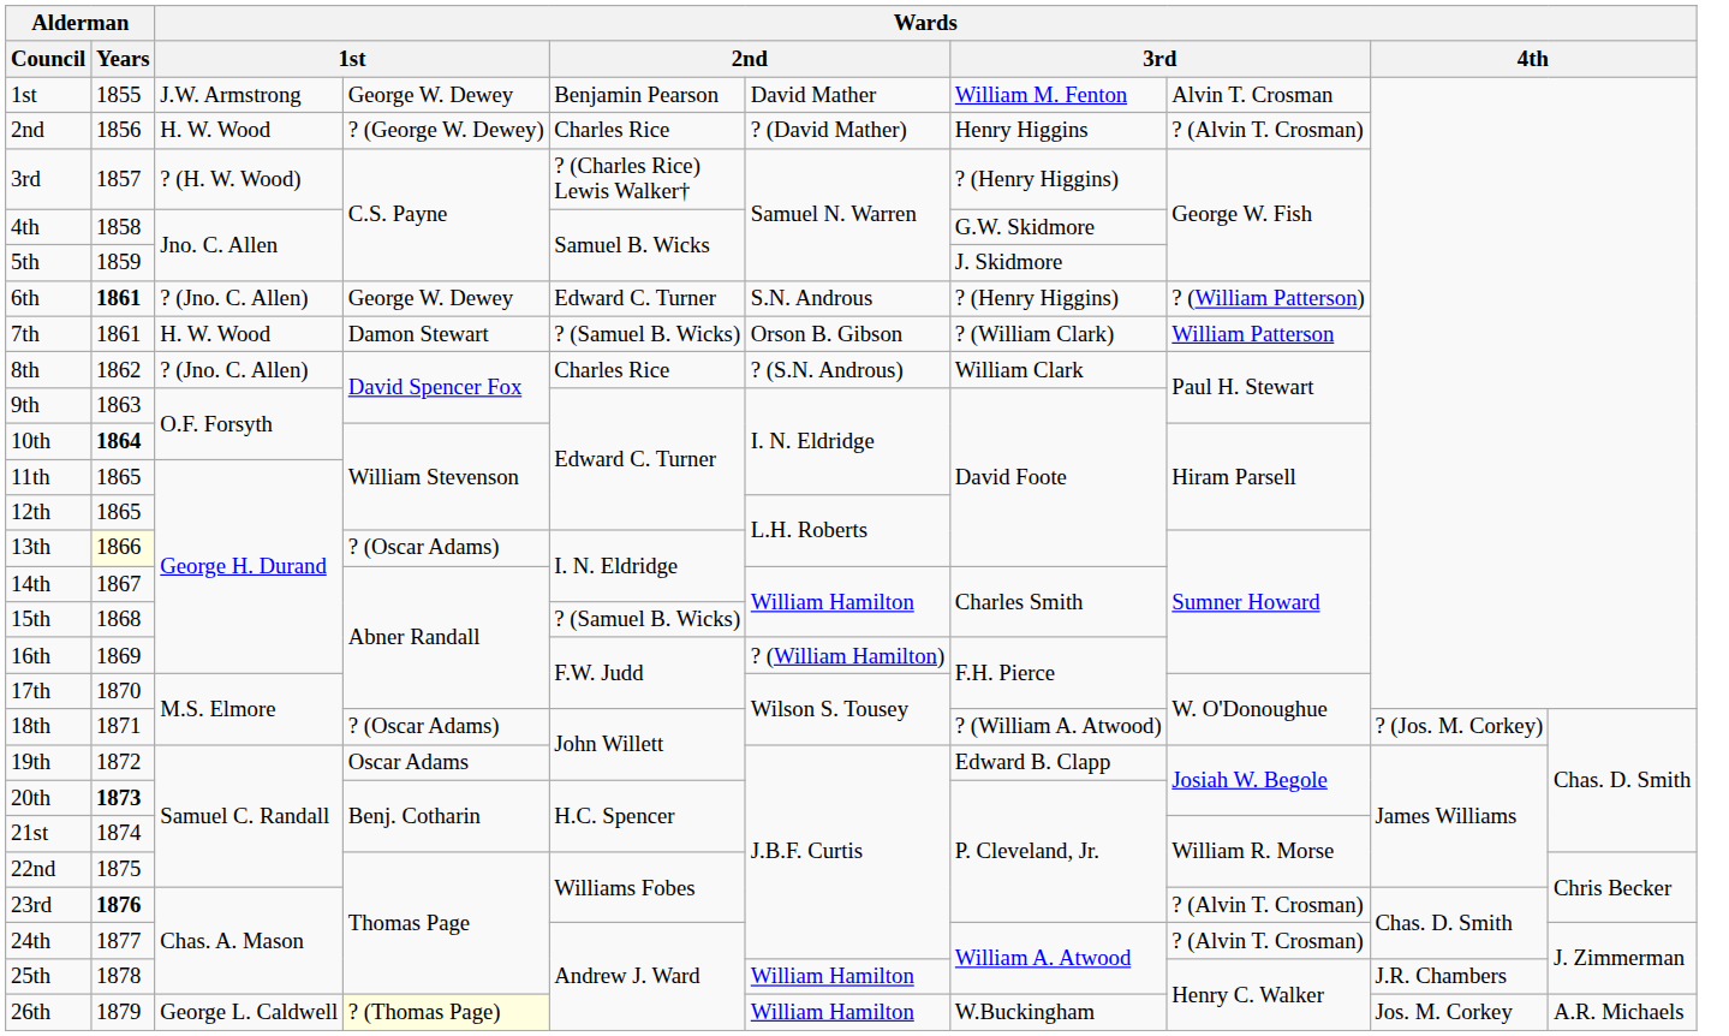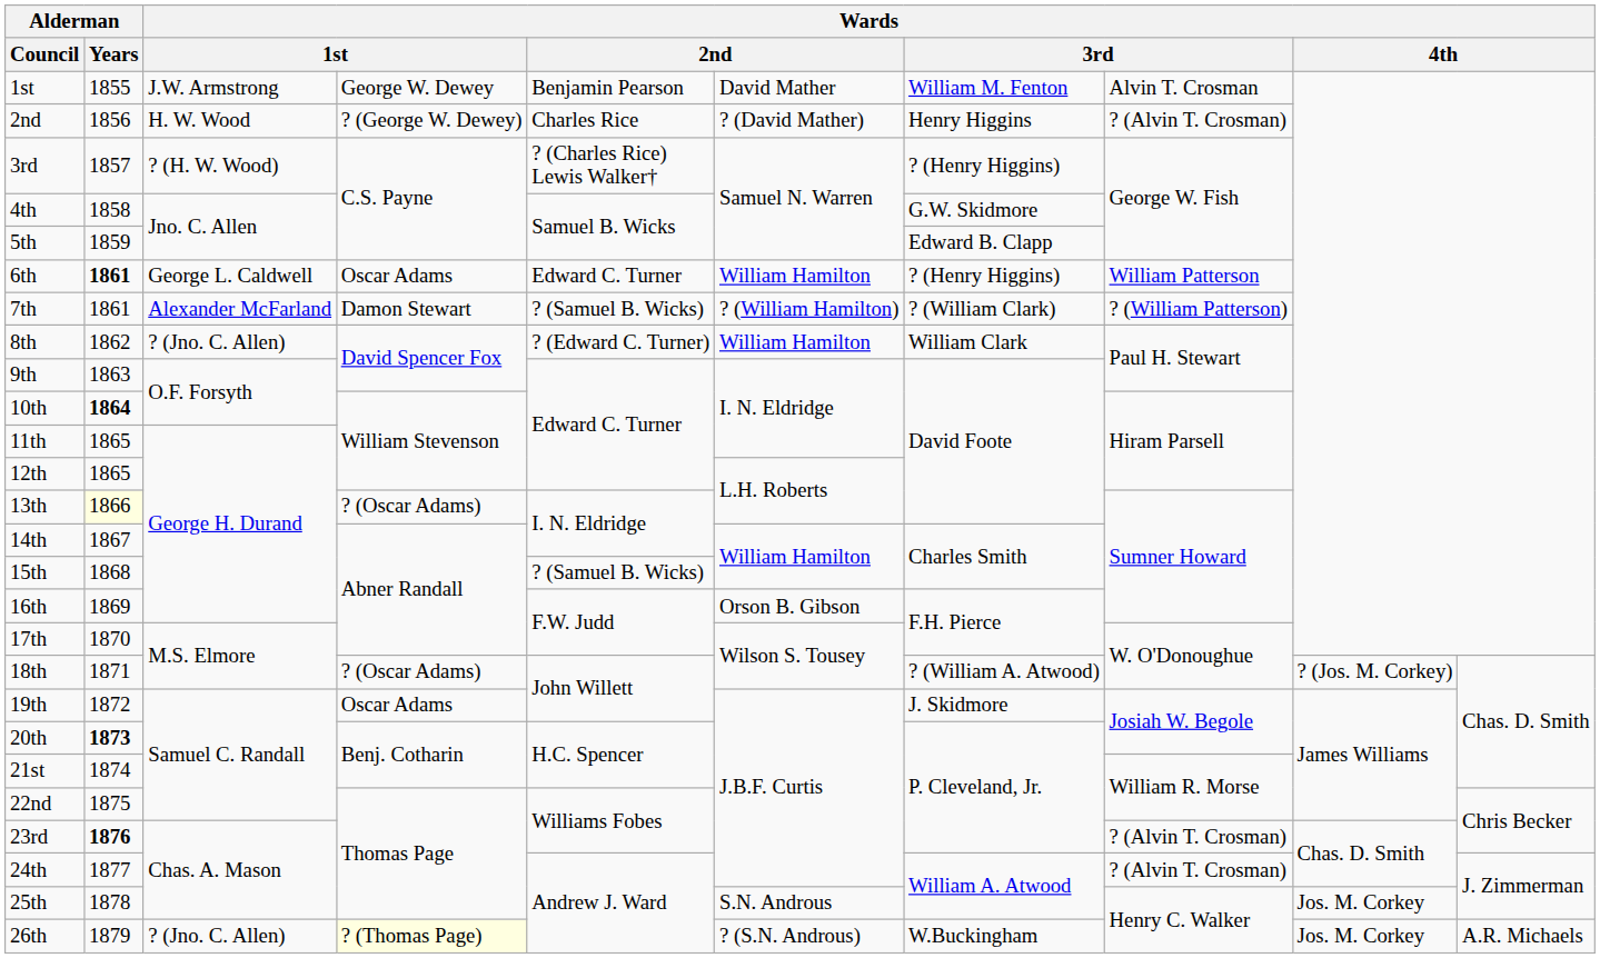 <table class="wikitable" border="1">
 <tr>
 <th colspan=2>Alderman</th>
 <th colspan=8>Wards</th>
 </tr>
 <tr>
 <th>Council</th>
 <th>Years</th>
 <th colspan=2>1st</th>
 <th colspan=2>2nd</th>
 <th colspan=2>3rd</th>
 <th colspan=2>4th</th>
 </tr>
 <tr>
 <td>1st</td>
 <td>1855</td>
 <td>J.W. Armstrong</td>
 <td>George W. Dewey</td>
 <td>Benjamin Pearson</td>
 <td>David Mather</td>
 <td><a href='#'>William M. Fenton</a></td>
 <td>Alvin T. Crosman</td>
 </tr>
 <tr>
 <td>2nd</td>
 <td>1856</td>
 <td>H. W. Wood</td>
 <td>? (George W. Dewey)</td>
 <td>Charles Rice</td>
 <td>? (David Mather)</td>
 <td>Henry Higgins</td>
 <td>? (Alvin T. Crosman)</td>
 </tr>
 <tr>
 <td>3rd</td>
 <td>1857</td>
 <td>? (H. W. Wood)</td>
 <td rowspan=3>C.S. Payne</td>
 <td>? (Charles Rice)<br>Lewis Walker†</td>
 <td rowspan=3>Samuel N. Warren</td>
 <td>? (Henry Higgins)</td>
 <td rowspan=3>George W. Fish</td>
 </tr>
 <tr>
 <td>4th</td>
 <td>1858</td>
 <td rowspan=2>Jno. C. Allen</td>
 <td rowspan=2>Samuel B. Wicks</td>
 <td>G.W. Skidmore</td>
 </tr>
 <tr>
 <td>5th</td>
 <td>1859</td>
-<td>J. Skidmore</td>
+<td>Edward B. Clapp</td>
 </tr>
 <tr>
 <td>6th</td>
 <td><strong>1861</strong></td>
-<td>? (Jno. C. Allen)</td>
-<td>George W. Dewey</td>
+<td>George L. Caldwell</td>
+<td>Oscar Adams</td>
 <td>Edward C. Turner</td>
-<td>S.N. Androus</td>
+<td><a href='#'>William Hamilton</a></td>
 <td>? (Henry Higgins)</td>
-<td>? (<a href='#'>William Patterson</a>)</td>
+<td><a href='#'>William Patterson</a></td>
 </tr>
 <tr>
 <td>7th</td>
 <td>1861</td>
-<td>H. W. Wood</td>
+<td><a href='#'>Alexander McFarland</a></td>
 <td>Damon Stewart</td>
 <td>? (Samuel B. Wicks)</td>
-<td>Orson B. Gibson</td>
+<td>? (<a href='#'>William Hamilton</a>)</td>
 <td>? (William Clark)</td>
-<td><a href='#'>William Patterson</a></td>
+<td>? (<a href='#'>William Patterson</a>)</td>
 </tr>
 <tr>
 <td>8th</td>
 <td>1862</td>
 <td>? (Jno. C. Allen)</td>
 <td rowspan=2><a href='#'>David Spencer Fox</a></td>
-<td>Charles Rice</td>
-<td>? (S.N. Androus)</td>
+<td>? (Edward C. Turner)</td>
+<td><a href='#'>William Hamilton</a></td>
 <td>William Clark</td>
 <td rowspan=2>Paul H. Stewart</td>
 </tr>
 <tr>
 <td>9th</td>
 <td>1863</td>
 <td rowspan=2>O.F. Forsyth</td>
 <td rowspan=4>Edward C. Turner</td>
 <td rowspan=3>I. N. Eldridge</td>
 <td rowspan=5>David Foote</td>
 </tr>
 <tr>
 <td>10th</td>
 <td><strong>1864</strong></td>
 <td rowspan=3>William Stevenson</td>
 <td rowspan=3>Hiram Parsell</td>
 </tr>
 <tr>
 <td>11th</td>
 <td>1865</td>
 <td rowspan=6><a href='#'>George H. Durand</a></td>
 </tr>
 <tr>
 <td>12th</td>
 <td>1865</td>
 <td rowspan=2>L.H. Roberts</td>
 </tr>
 <tr>
 <td>13th</td>
 <td style="background: lightyellow;">1866</td>
 <td>? (Oscar Adams)</td>
 <td rowspan=2>I. N. Eldridge</td>
 <td rowspan=4><a href='#'>Sumner Howard</a></td>
 </tr>
 <tr>
 <td>14th</td>
 <td>1867</td>
 <td rowspan=4>Abner Randall</td>
 <td rowspan=2><a href='#'>William Hamilton</a></td>
 <td rowspan=2>Charles Smith</td>
 </tr>
 <tr>
 <td>15th</td>
 <td>1868</td>
 <td>? (Samuel B. Wicks)</td>
 </tr>
 <tr>
 <td>16th</td>
 <td>1869</td>
 <td rowspan=2>F.W. Judd</td>
-<td>? (<a href='#'>William Hamilton</a>)</td>
+<td>Orson B. Gibson</td>
 <td rowspan=2>F.H. Pierce</td>
 </tr>
 <tr>
 <td>17th</td>
 <td>1870</td>
 <td rowspan=2>M.S. Elmore</td>
 <td rowspan=2>Wilson S. Tousey</td>
 <td rowspan=2>W. O'Donoughue</td>
 </tr>
 <tr>
 <td>18th</td>
 <td>1871</td>
 <td>? (Oscar Adams)</td>
 <td rowspan=2>John Willett</td>
 <td>? (William A. Atwood)</td>
 <td>? (Jos. M. Corkey)</td>
 <td rowspan=4>Chas. D. Smith</td>
 </tr>
 <tr>
 <td>19th</td>
 <td>1872</td>
 <td rowspan=4>Samuel C. Randall</td>
 <td>Oscar Adams</td>
 <td rowspan=6>J.B.F. Curtis</td>
-<td>Edward B. Clapp</td>
+<td>J. Skidmore</td>
 <td rowspan=2><a href='#'>Josiah W. Begole</a></td>
 <td rowspan=4>James Williams</td>
 </tr>
 <tr>
 <td>20th</td>
 <td><strong>1873</strong></td>
 <td rowspan=2>Benj. Cotharin</td>
 <td rowspan=2>H.C. Spencer</td>
 <td rowspan=4>P. Cleveland, Jr.</td>
 </tr>
 <tr>
 <td>21st</td>
 <td>1874</td>
 <td rowspan=2>William R. Morse</td>
 </tr>
 <tr>
 <td>22nd</td>
 <td>1875</td>
 <td rowspan=4>Thomas Page</td>
 <td rowspan=2>Williams Fobes</td>
 <td rowspan=2>Chris Becker</td>
 </tr>
 <tr>
 <td>23rd</td>
 <td><strong>1876</strong></td>
 <td rowspan=3>Chas. A. Mason</td>
 <td>? (Alvin T. Crosman)</td>
 <td rowspan=2>Chas. D. Smith</td>
 </tr>
 <tr>
 <td>24th</td>
 <td>1877</td>
 <td rowspan=3>Andrew J. Ward</td>
 <td rowspan=2><a href='#'>William A. Atwood</a></td>
 <td>? (Alvin T. Crosman)</td>
 <td rowspan=2>J. Zimmerman</td>
 </tr>
 <tr>
 <td>25th</td>
 <td>1878</td>
-<td><a href='#'>William Hamilton</a></td>
+<td>S.N. Androus</td>
 <td rowspan=2>Henry C. Walker</td>
-<td>J.R. Chambers</td>
+<td>Jos. M. Corkey</td>
 </tr>
 <tr>
 <td>26th</td>
 <td>1879</td>
-<td>George L. Caldwell</td>
+<td>? (Jno. C. Allen)</td>
 <td style="background: lightyellow;">? (Thomas Page)</td>
-<td><a href='#'>William Hamilton</a></td>
+<td>? (S.N. Androus)</td>
 <td>W.Buckingham</td>
 <td>Jos. M. Corkey</td>
 <td>A.R. Michaels</td>
 </tr>
 </table>
